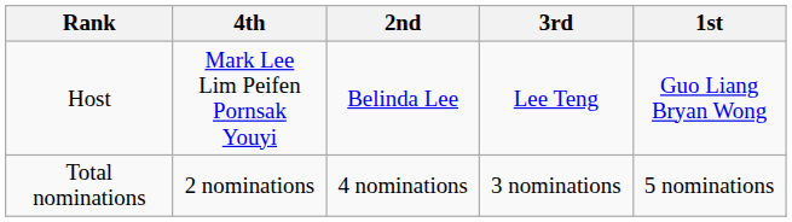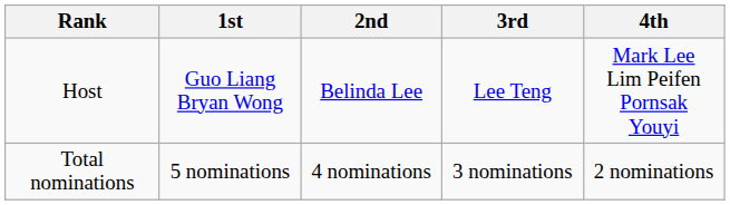 <table class="wikitable" border="1">
 <tr>
 <th width="110">Rank</th>
-<th width="100">4th</th>
+<th width="100">1st</th>
 <th width="100">2nd</th>
 <th width="100">3rd</th>
-<th width="100">1st</th>
+<th width="100">4th</th>
 </tr>
 <tr align=center>
 <td>Host</td>
-<td><a href='#'>Mark Lee</a><br>Lim Peifen<br><a href='#'>Pornsak</a><br><a href='#'>Youyi</a></td>
+<td><a href='#'>Guo Liang</a><br><a href='#'>Bryan Wong</a></td>
 <td><a href='#'>Belinda Lee</a></td>
 <td><a href='#'>Lee Teng</a></td>
-<td><a href='#'>Guo Liang</a><br><a href='#'>Bryan Wong</a></td>
+<td><a href='#'>Mark Lee</a><br>Lim Peifen<br><a href='#'>Pornsak</a><br><a href='#'>Youyi</a></td>
 </tr>
 <tr align=center>
 <td>Total nominations</td>
-<td>2 nominations</td>
+<td>5 nominations</td>
 <td>4 nominations</td>
 <td>3 nominations</td>
-<td>5 nominations</td>
+<td>2 nominations</td>
 </tr>
 </table>
